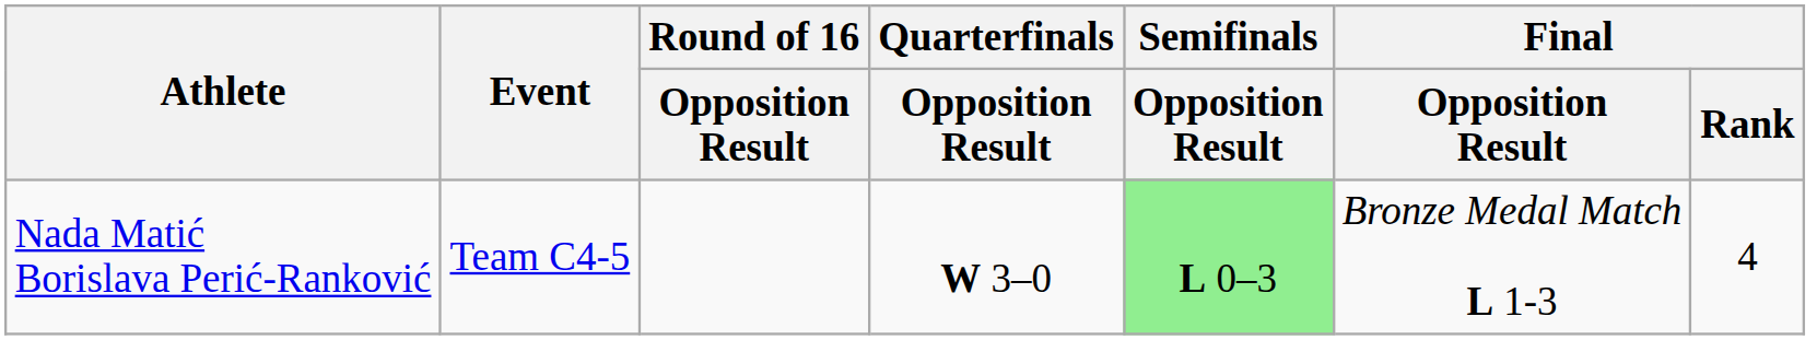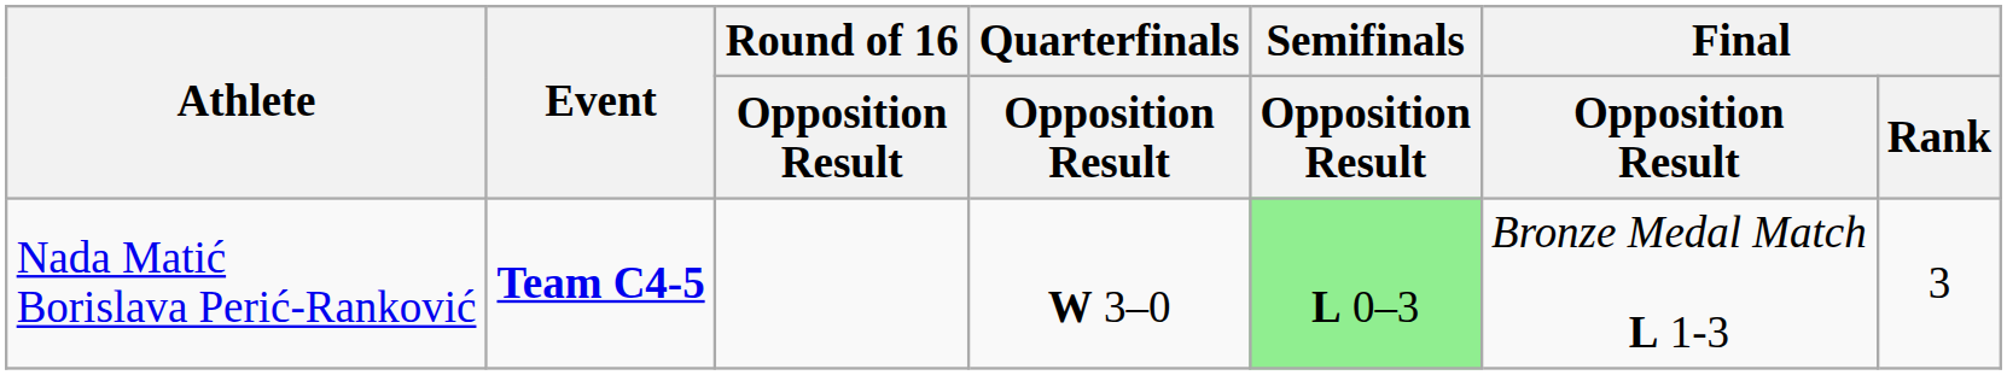 <table class=wikitable>
 <tr>
 <th rowspan="2">Athlete</th>
 <th rowspan="2">Event</th>
 <th>Round of 16</th>
 <th>Quarterfinals</th>
 <th>Semifinals</th>
 <th colspan="2">Final</th>
 </tr>
 <tr>
 <th>Opposition<br>Result</th>
 <th>Opposition<br>Result</th>
 <th>Opposition<br>Result</th>
 <th>Opposition<br>Result</th>
 <th>Rank</th>
 </tr>
 <tr align=center>
 <td align=left><a href='#'>Nada Matić</a><br><a href='#'>Borislava Perić-Ranković</a></td>
-<td align=left><a href='#'>Team C4-5</a></td>
+<td align=left><strong><a href='#'>Team C4-5</a></strong></td>
 <td></td>
 <td><br><strong>W</strong> 3–0</td>
 <td style="background: lightgreen;"><br><strong>L</strong> 0–3</td>
 <td><em>Bronze Medal Match</em> <br><br><strong>L</strong> 1-3</td>
-<td>4</td>
+<td>3</td>
 </tr>
 </table>
